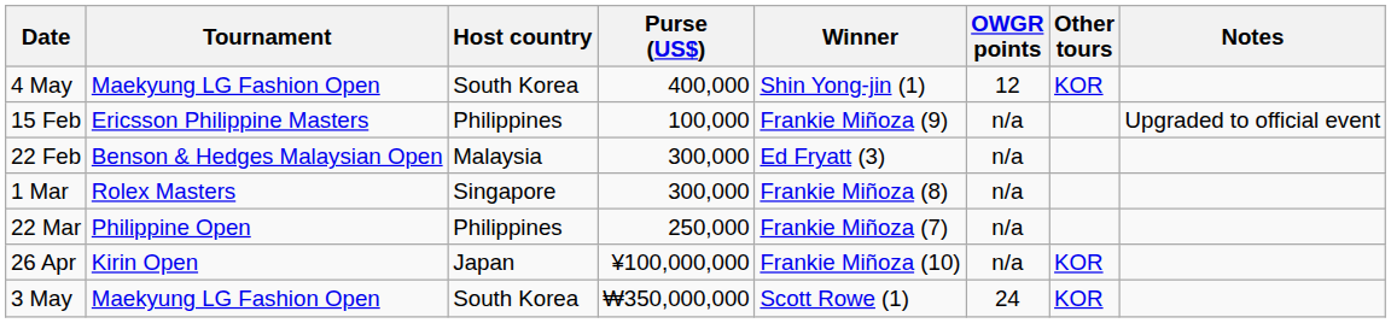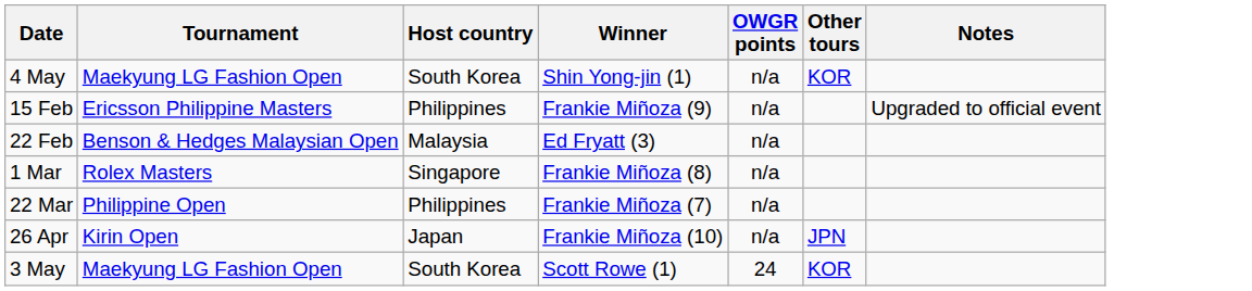 <table class="wikitable" style="font-size:95%">
 <tr>
 <th>Date</th>
 <th>Tournament</th>
 <th>Host country</th>
-<th>Purse<br>(<a href='#'>US$</a>)</th>
 <th>Winner</th>
 <th><a href='#'>OWGR</a><br>points</th>
 <th>Other<br>tours</th>
 <th>Notes</th>
 </tr>
 <tr>
 <td>4 May</td>
 <td><a href='#'>Maekyung LG Fashion Open</a></td>
 <td>South Korea</td>
-<td align=right>400,000</td>
 <td> <a href='#'>Shin Yong-jin</a> (1)</td>
-<td align=center>12</td>
+<td align=center>n/a</td>
 <td><a href='#'>KOR</a></td>
 <td></td>
 </tr>
 <tr>
 <td>15 Feb</td>
 <td><a href='#'>Ericsson Philippine Masters</a></td>
 <td>Philippines</td>
-<td align=right>100,000</td>
 <td> <a href='#'>Frankie Miñoza</a> (9)</td>
 <td align=center>n/a</td>
 <td></td>
 <td>Upgraded to official event</td>
 </tr>
 <tr>
 <td>22 Feb</td>
 <td><a href='#'>Benson & Hedges Malaysian Open</a></td>
 <td>Malaysia</td>
-<td align=right>300,000</td>
 <td> <a href='#'>Ed Fryatt</a> (3)</td>
 <td align=center>n/a</td>
 <td></td>
 <td></td>
 </tr>
 <tr>
 <td>1 Mar</td>
 <td><a href='#'>Rolex Masters</a></td>
 <td>Singapore</td>
-<td align=right>300,000</td>
 <td> <a href='#'>Frankie Miñoza</a> (8)</td>
 <td align=center>n/a</td>
 <td></td>
 <td></td>
 </tr>
 <tr>
 <td>22 Mar</td>
 <td><a href='#'>Philippine Open</a></td>
 <td>Philippines</td>
-<td align=right>250,000</td>
 <td> <a href='#'>Frankie Miñoza</a> (7)</td>
 <td align=center>n/a</td>
 <td></td>
 <td></td>
 </tr>
 <tr>
 <td>26 Apr</td>
 <td><a href='#'>Kirin Open</a></td>
 <td>Japan</td>
-<td align=right>¥100,000,000</td>
 <td> <a href='#'>Frankie Miñoza</a> (10)</td>
 <td align=center>n/a</td>
-<td><a href='#'>KOR</a></td>
+<td><a href='#'>JPN</a></td>
 <td></td>
 </tr>
 <tr>
 <td>3 May</td>
 <td><a href='#'>Maekyung LG Fashion Open</a></td>
 <td>South Korea</td>
-<td align=right>₩350,000,000</td>
 <td> <a href='#'>Scott Rowe</a> (1)</td>
 <td align=center>24</td>
 <td><a href='#'>KOR</a></td>
 <td></td>
 </tr>
 </table>
